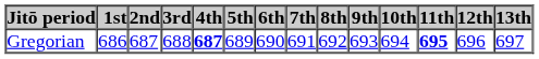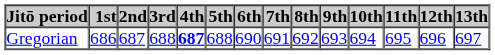 <table border="1" cellpadding="0" cellspacing="0" style="margin:1em auto;">
 <tr ---- style="font-weight:bold;background-color:#CCCCCC;color:black;text-align:right">
 <td>Jitō period</td>
 <td>1st</td>
 <td>2nd</td>
 <td>3rd</td>
 <td>4th</td>
 <td>5th</td>
 <td>6th</td>
 <td>7th</td>
 <td>8th</td>
 <td>9th</td>
 <td>10th</td>
 <td>11th</td>
 <td>12th</td>
 <td>13th</td>
 </tr>
 <tr ---- style="background-color:white;">
 <td><a href='#'>Gregorian</a></td>
 <td><a href='#'>686</a></td>
 <td><a href='#'>687</a></td>
 <td><a href='#'>688</a></td>
 <td><strong><a href='#'>687</a></strong></td>
-<td><a href='#'>689</a></td>
+<td><a href='#'>688</a></td>
 <td><a href='#'>690</a></td>
 <td><a href='#'>691</a></td>
 <td><a href='#'>692</a></td>
 <td><a href='#'>693</a></td>
 <td><a href='#'>694</a></td>
-<td><strong><a href='#'>695</a></strong></td>
+<td><a href='#'>695</a></td>
 <td><a href='#'>696</a></td>
 <td><a href='#'>697</a></td>
 </tr>
 </table>
